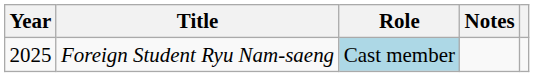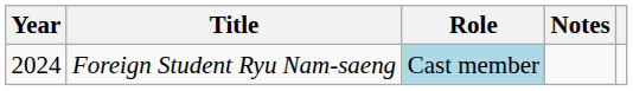 <table class="wikitable sortable">
 <tr>
 <th>Year</th>
 <th>Title</th>
 <th>Role</th>
 <th class="unsortable">Notes</th>
 <th class="unsortable"></th>
 </tr>
 <tr>
-<td>2025</td>
+<td>2024</td>
 <td><em>Foreign Student Ryu Nam-saeng</em></td>
 <td style="background: lightblue;">Cast member</td>
 <td></td>
 <td></td>
 </tr>
 </table>
